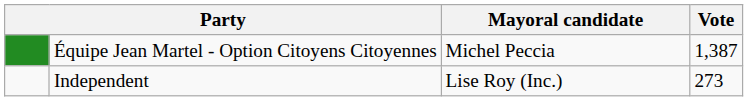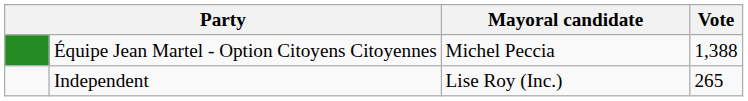 <table class="wikitable">
 <tr>
 <th bgcolor="#DDDDFF" width="230px" colspan="2">Party</th>
 <th bgcolor="#DDDDFF" width="200px">Mayoral candidate</th>
 <th bgcolor="#DDDDFF" width="30px">Vote</th>
 </tr>
 <tr>
 <td bgcolor="#228B22" width="30px"> </td>
 <td>Équipe Jean Martel - Option Citoyens Citoyennes</td>
 <td>Michel Peccia</td>
-<td>1,387</td>
+<td>1,388</td>
 </tr>
 <tr>
 <td> </td>
 <td>Independent</td>
 <td>Lise Roy (Inc.)</td>
-<td>273</td>
+<td>265</td>
 </tr>
 </table>
